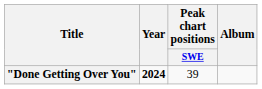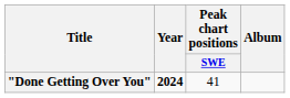 <table class="wikitable plainrowheaders" style="text-align:center;">
 <tr>
 <th scope="col" rowspan="2">Title</th>
 <th scope="col" rowspan="2">Year</th>
 <th scope="col" colspan="1">Peak chart positions</th>
 <th scope="col" rowspan="2">Album</th>
 </tr>
 <tr>
 <th scope="col" style="width:3em;font-size:85%;"><a href='#'>SWE</a><br></th>
 </tr>
 <tr>
 <th scope="row">"Done Getting Over You"</th>
 <td><strong>2024</strong></td>
-<td>39</td>
+<td>41</td>
 <td></td>
 </tr>
 </table>
